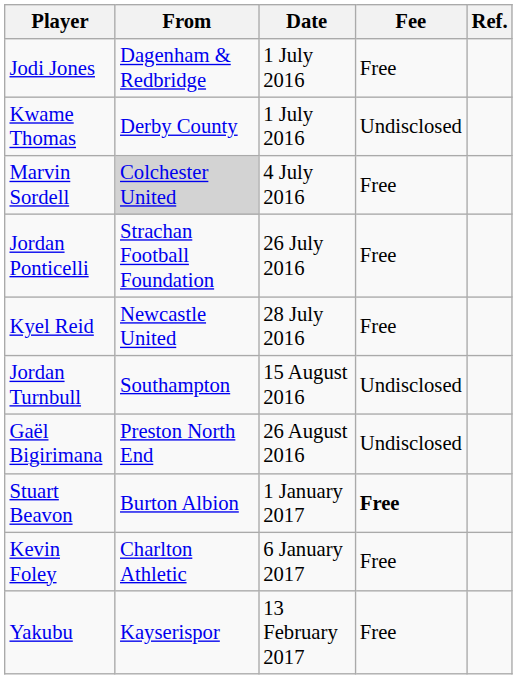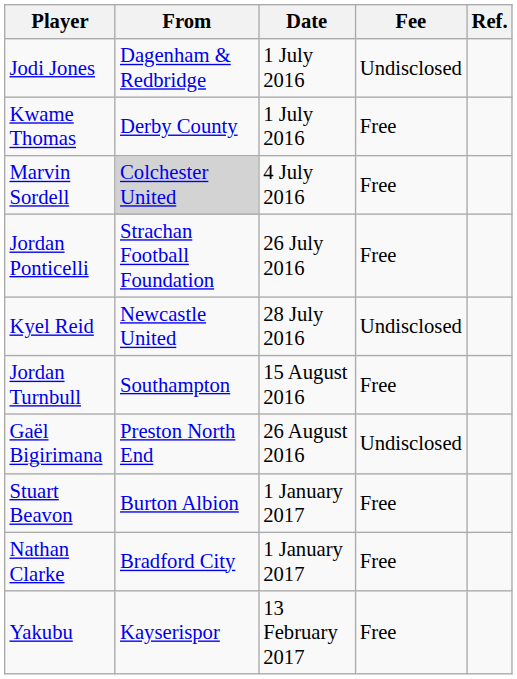 <table class="wikitable sortable" style="text-align:center; font-size:95%;width:60%; text-align:left">
 <tr>
 <th>Player</th>
 <th>From</th>
 <th>Date</th>
 <th>Fee</th>
 <th>Ref.</th>
 </tr>
 <tr>
 <td> <a href='#'>Jodi Jones</a></td>
 <td> <a href='#'>Dagenham & Redbridge</a></td>
 <td>1 July 2016</td>
-<td>Free</td>
+<td>Undisclosed</td>
 <td></td>
 </tr>
 <tr>
 <td> <a href='#'>Kwame Thomas</a></td>
 <td> <a href='#'>Derby County</a></td>
 <td>1 July 2016</td>
-<td>Undisclosed</td>
+<td>Free</td>
 <td></td>
 </tr>
 <tr>
 <td> <a href='#'>Marvin Sordell</a></td>
 <td style="background: lightgrey;"> <a href='#'>Colchester United</a></td>
 <td>4 July 2016</td>
 <td>Free</td>
 <td></td>
 </tr>
 <tr>
 <td> <a href='#'>Jordan Ponticelli</a></td>
 <td> <a href='#'>Strachan Football Foundation</a></td>
 <td>26 July 2016</td>
 <td>Free</td>
 <td></td>
 </tr>
 <tr>
 <td> <a href='#'>Kyel Reid</a></td>
 <td> <a href='#'>Newcastle United</a></td>
 <td>28 July 2016</td>
-<td>Free</td>
+<td>Undisclosed</td>
 <td></td>
 </tr>
 <tr>
 <td> <a href='#'>Jordan Turnbull</a></td>
 <td> <a href='#'>Southampton</a></td>
 <td>15 August 2016</td>
-<td>Undisclosed</td>
+<td>Free</td>
 <td></td>
 </tr>
 <tr>
 <td> <a href='#'>Gaël Bigirimana</a></td>
 <td> <a href='#'>Preston North End</a></td>
 <td>26 August 2016</td>
 <td>Undisclosed</td>
 <td></td>
 </tr>
 <tr>
 <td> <a href='#'>Stuart Beavon</a></td>
 <td> <a href='#'>Burton Albion</a></td>
 <td>1 January 2017</td>
-<td><strong>Free</strong></td>
+<td>Free</td>
 <td></td>
 </tr>
 <tr>
-<td> <a href='#'>Kevin Foley</a></td>
-<td> <a href='#'>Charlton Athletic</a></td>
-<td>6 January 2017</td>
+<td> <a href='#'>Nathan Clarke</a></td>
+<td> <a href='#'>Bradford City</a></td>
+<td>1 January 2017</td>
 <td>Free</td>
 <td></td>
 </tr>
 <tr>
 <td> <a href='#'>Yakubu</a></td>
 <td> <a href='#'>Kayserispor</a></td>
 <td>13 February 2017</td>
 <td>Free</td>
 <td></td>
 </tr>
 </table>
